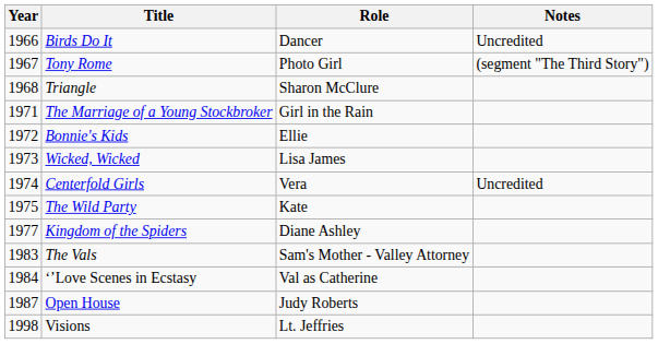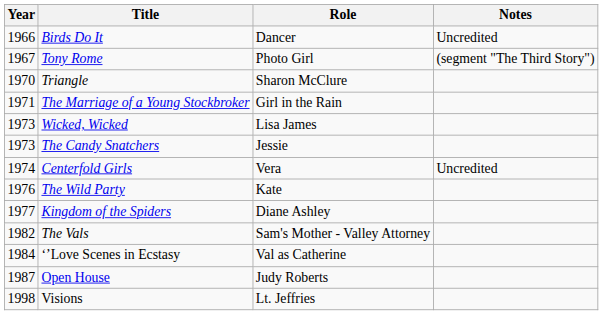 <table class="wikitable">
 <tr>
 <th>Year</th>
 <th>Title</th>
 <th>Role</th>
 <th>Notes</th>
 </tr>
 <tr>
 <td>1966</td>
 <td><em><a href='#'>Birds Do It</a></em></td>
 <td>Dancer</td>
 <td>Uncredited</td>
 </tr>
 <tr>
 <td>1967</td>
 <td><em><a href='#'>Tony Rome</a></em></td>
 <td>Photo Girl</td>
 <td>(segment "The Third Story")</td>
 </tr>
 <tr>
-<td>1968</td>
+<td>1970</td>
 <td><em>Triangle</em></td>
 <td>Sharon McClure</td>
 <td></td>
 </tr>
 <tr>
 <td>1971</td>
 <td><em><a href='#'>The Marriage of a Young Stockbroker</a></em></td>
 <td>Girl in the Rain</td>
 <td></td>
 </tr>
 <tr>
-<td>1972</td>
-<td><em><a href='#'>Bonnie's Kids</a></em></td>
-<td>Ellie</td>
+<td>1973</td>
+<td><em><a href='#'>Wicked, Wicked</a></em></td>
+<td>Lisa James</td>
 <td></td>
 </tr>
 <tr>
 <td>1973</td>
-<td><em><a href='#'>Wicked, Wicked</a></em></td>
-<td>Lisa James</td>
+<td><em><a href='#'>The Candy Snatchers</a></em></td>
+<td>Jessie</td>
 <td></td>
 </tr>
 <tr>
 <td>1974</td>
 <td><em><a href='#'>Centerfold Girls</a></em></td>
 <td>Vera</td>
 <td>Uncredited</td>
 </tr>
 <tr>
-<td>1975</td>
+<td>1976</td>
 <td><em><a href='#'>The Wild Party</a></em></td>
 <td>Kate</td>
 <td></td>
 </tr>
 <tr>
 <td>1977</td>
 <td><em><a href='#'>Kingdom of the Spiders</a></em></td>
 <td>Diane Ashley</td>
 <td></td>
 </tr>
 <tr>
-<td>1983</td>
+<td>1982</td>
 <td><em>The Vals</em></td>
 <td>Sam's Mother - Valley Attorney</td>
 <td></td>
 </tr>
 <tr>
 <td>1984</td>
 <td>‘’Love Scenes in Ecstasy <em></td>
 <td>Val as Catherine</td>
 <td></td>
 </tr>
 <tr>
 <td>1987</td>
 <td></em><a href='#'>Open House</a><em></td>
 <td>Judy Roberts</td>
 <td></td>
 </tr>
 <tr>
 <td>1998</td>
 <td></em>Visions<em></td>
 <td>Lt. Jeffries</td>
 <td></td>
 </tr>
 </table>
